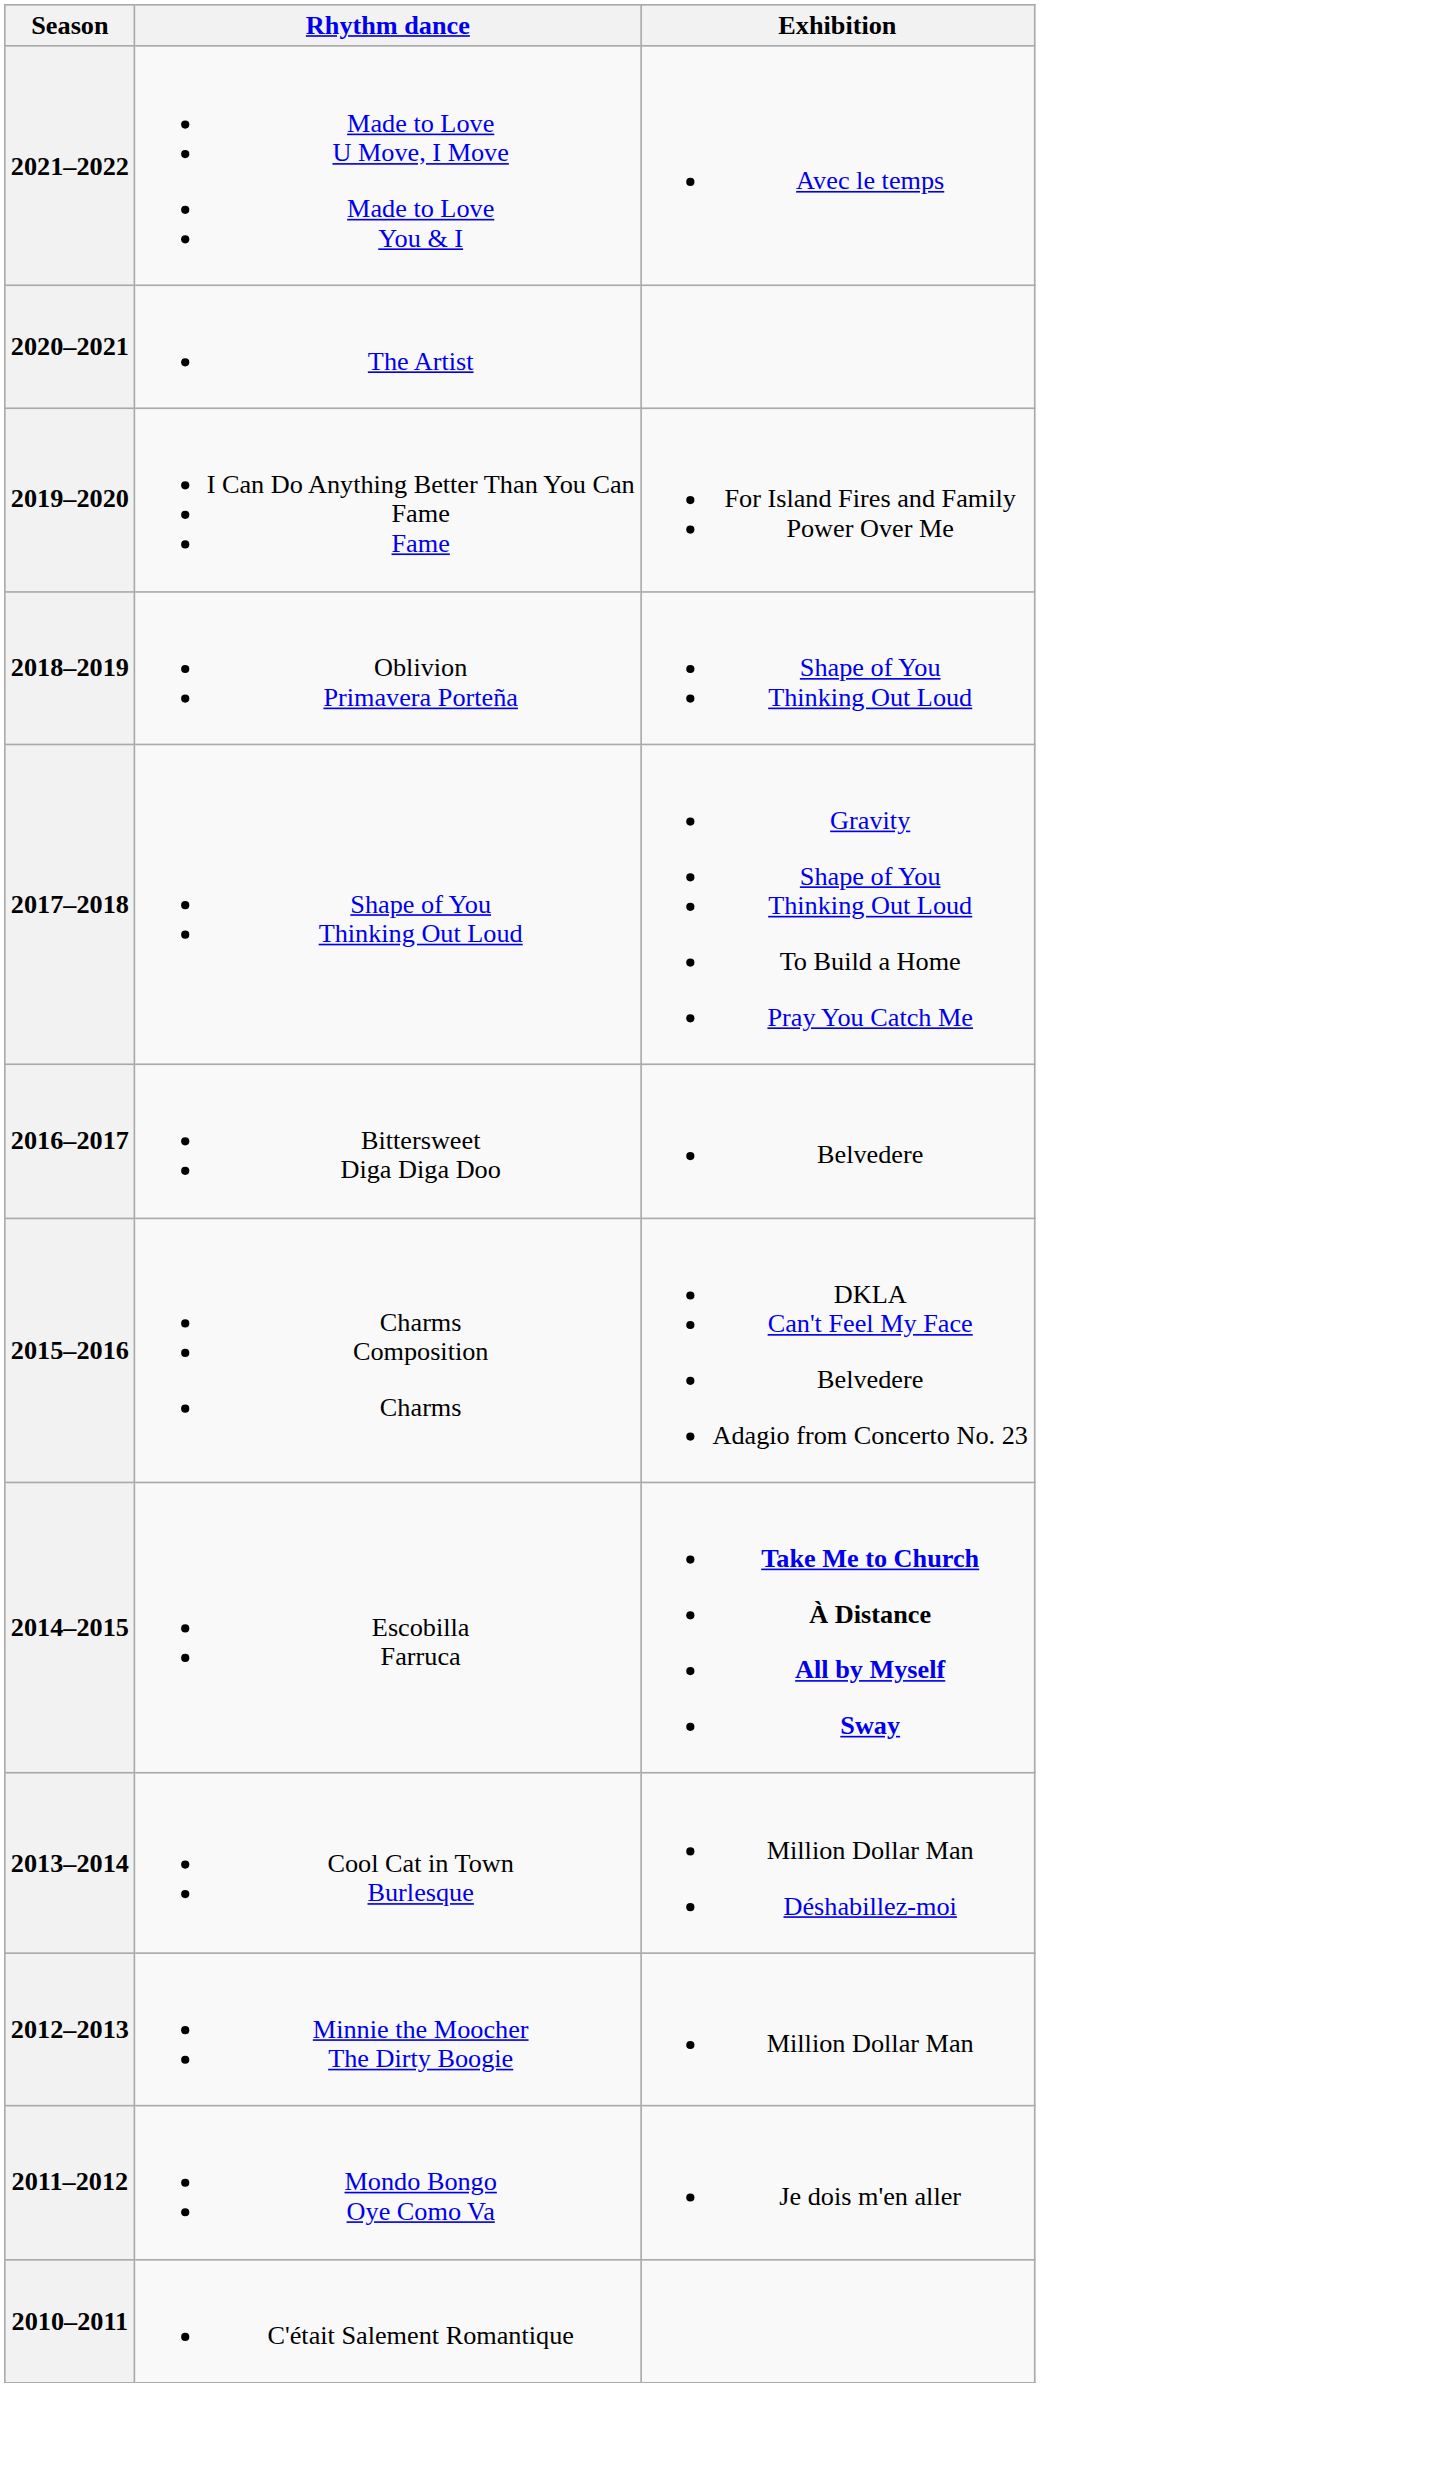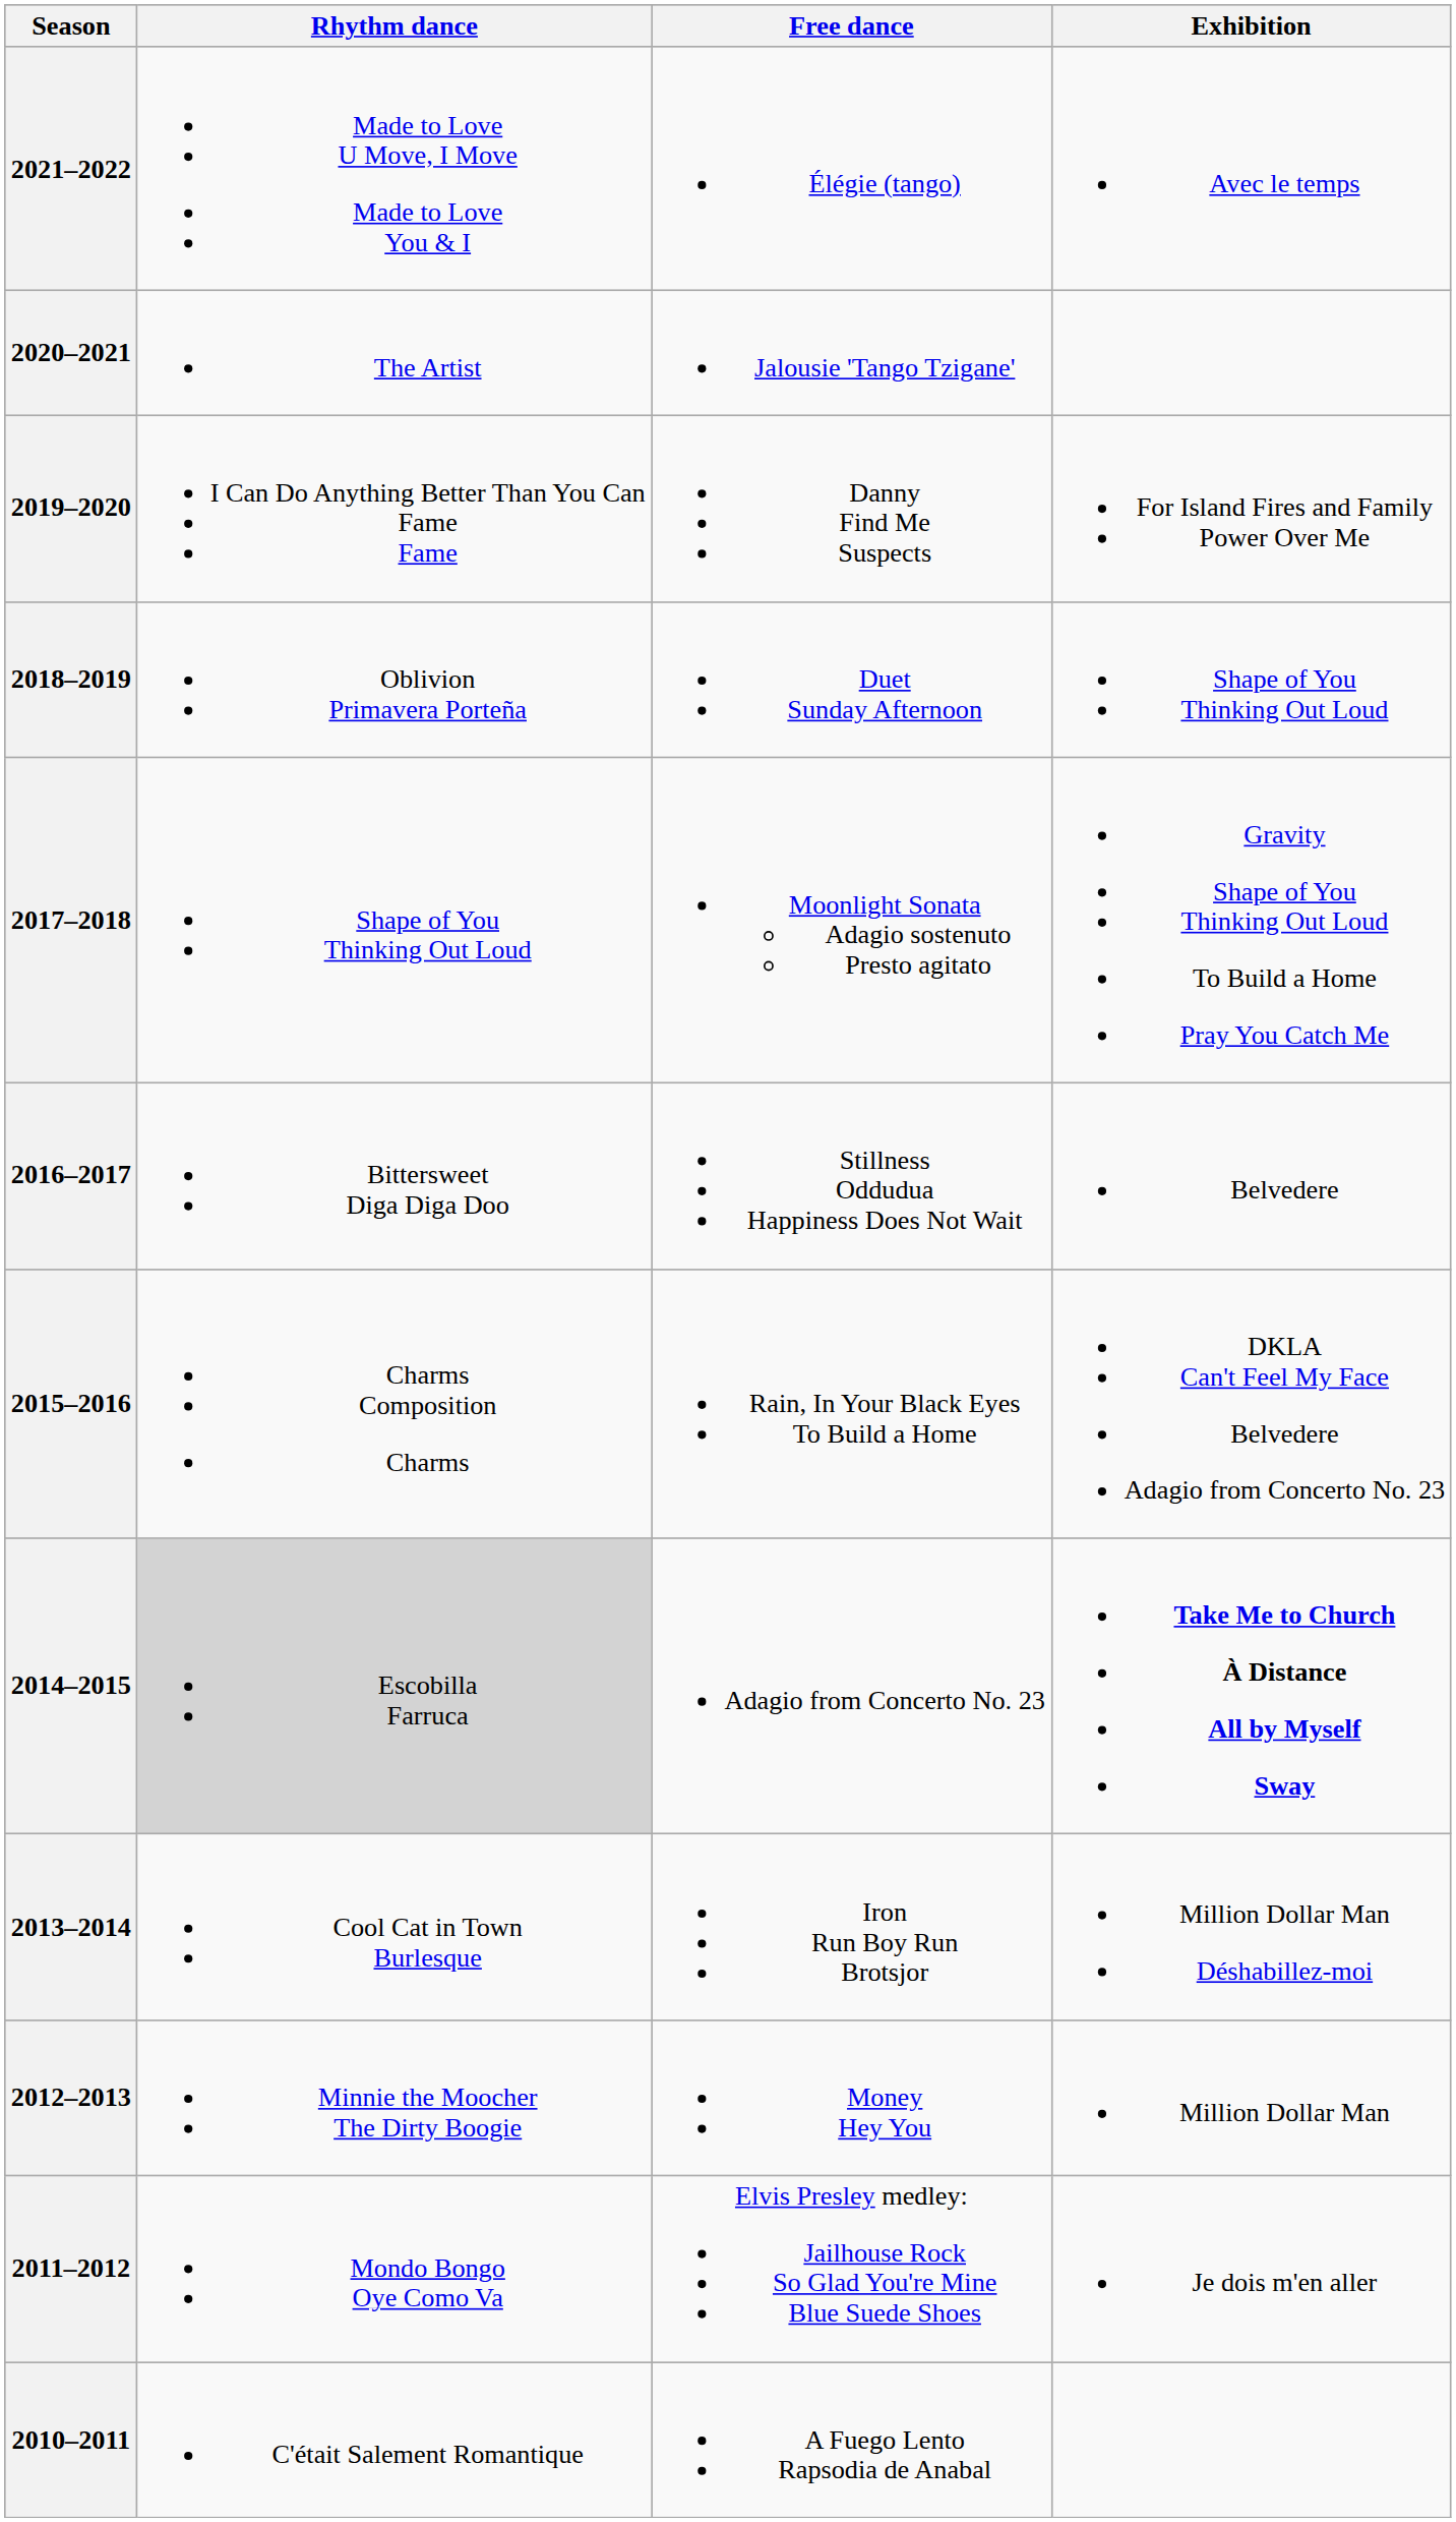 <table class="wikitable" style="text-align:center">
 <tr>
 <th>Season</th>
 <th><a href='#'>Rhythm dance</a></th>
+<th><a href='#'>Free dance</a></th>
 <th>Exhibition</th>
 </tr>
 <tr>
 <th>2021–2022 <br> </th>
 <td><br><ul><li> <a href='#'>Made to Love</a></li><li> <a href='#'>U Move, I Move</a> <br> </li></ul><ul><li> <a href='#'>Made to Love</a></li><li> <a href='#'>You & I</a> <br> </li></ul></td>
+<td><br><ul><li><a href='#'>Élégie (tango)</a> <br> </li></ul></td>
 <td><br><ul><li><a href='#'>Avec le temps</a> <br> </li></ul></td>
 </tr>
 <tr>
 <th>2020–2021 <br> </th>
 <td><br><ul><li><a href='#'>The Artist</a> <br> </li></ul></td>
+<td><br><ul><li><a href='#'>Jalousie 'Tango Tzigane'</a> <br> </li></ul></td>
 <td></td>
 </tr>
 <tr>
 <th>2019–2020 <br></th>
 <td><br><ul><li> I Can Do Anything Better Than You Can <br> </li><li> Fame <br> </li><li> <a href='#'>Fame</a> <br> </li></ul></td>
+<td><br><ul><li>Danny <br> </li><li>Find Me <br> </li><li>Suspects <br> </li></ul></td>
 <td><br><ul><li>For Island Fires and Family <br> </li><li>Power Over Me <br> </li></ul></td>
 </tr>
 <tr>
 <th>2018–2019 <br></th>
 <td><br><ul><li> Oblivion <br></li><li><a href='#'>Primavera Porteña</a> <br></li></ul></td>
+<td><br><ul><li><a href='#'>Duet</a> <br></li><li><a href='#'>Sunday Afternoon</a> <br></li></ul></td>
 <td><br><ul><li><a href='#'>Shape of You</a>  <br></li><li><a href='#'>Thinking Out Loud</a> <br></li></ul></td>
 </tr>
 <tr>
 <th>2017–2018 <br></th>
 <td><br><ul><li><a href='#'>Shape of You</a> <br></li><li><a href='#'>Thinking Out Loud</a> <br></li></ul></td>
+<td><br><ul><li><a href='#'>Moonlight Sonata</a> <br><ul><li>Adagio sostenuto <br> </li><li>Presto agitato</li></ul></li></ul></td>
 <td><br><ul><li><a href='#'>Gravity</a> <br></li></ul><ul><li><a href='#'>Shape of You</a>  <br></li><li><a href='#'>Thinking Out Loud</a> <br></li></ul><ul><li>To Build a Home <br></li></ul><ul><li><a href='#'>Pray You Catch Me</a> <br></li></ul></td>
 </tr>
 <tr>
 <th>2016–2017 <br></th>
 <td><br><ul><li> Bittersweet <br></li><li> Diga Diga Doo <br></li></ul></td>
+<td><br><ul><li>Stillness <br></li><li>Oddudua <br></li><li>Happiness Does Not Wait <br></li></ul></td>
 <td><br><ul><li>Belvedere <br></li></ul></td>
 </tr>
 <tr>
 <th>2015–2016 <br></th>
 <td><br><ul><li> Charms <br></li><li> Composition <br></li></ul><ul><li> Charms <br></li></ul></td>
+<td><br><ul><li>Rain, In Your Black Eyes <br></li><li>To Build a Home <br></li></ul></td>
 <td><br><ul><li>DKLA <br></li><li><a href='#'>Can't Feel My Face</a> <br></li></ul><ul><li>Belvedere <br></li></ul><ul><li>Adagio from Concerto No. 23 <br></li></ul></td>
 </tr>
 <tr>
 <th>2014–2015 <br></th>
-<td><br><ul><li> Escobilla <br></li><li> Farruca <br></li></ul></td>
+<td style="background: lightgrey;"><br><ul><li> Escobilla <br></li><li> Farruca <br></li></ul></td>
+<td><br><ul><li>Adagio from Concerto No. 23 <br></li></ul></td>
 <td><strong><br><ul><li><a href='#'>Take Me to Church</a> <br></li></ul><ul><li>À Distance <br></li></ul><ul><li><a href='#'>All by Myself</a> <br></li></ul><ul><li><a href='#'>Sway</a> <br></li></ul></strong></td>
 </tr>
 <tr>
 <th>2013–2014 <br></th>
 <td><br><ul><li> Cool Cat in Town <br></li><li> <a href='#'>Burlesque</a></li></ul></td>
+<td><br><ul><li>Iron <br></li><li>Run Boy Run <br></li><li>Brotsjor <br></li></ul></td>
 <td><br><ul><li>Million Dollar Man <br></li></ul><ul><li><a href='#'>Déshabillez-moi</a></li></ul></td>
 </tr>
 <tr>
 <th>2012–2013 <br></th>
 <td><br><ul><li> <a href='#'>Minnie the Moocher</a></li><li><a href='#'>The Dirty Boogie</a></li></ul></td>
+<td><br><ul><li><a href='#'>Money</a> <br></li><li><a href='#'>Hey You</a> <br></li></ul></td>
 <td><br><ul><li>Million Dollar Man <br></li></ul></td>
 </tr>
 <tr>
 <th>2011–2012 <br></th>
 <td><br><ul><li> <a href='#'>Mondo Bongo</a> <br></li><li> <a href='#'>Oye Como Va</a> <br></li></ul></td>
+<td><a href='#'>Elvis Presley</a> medley:<br><ul><li><a href='#'>Jailhouse Rock</a></li><li><a href='#'>So Glad You're Mine</a></li><li><a href='#'>Blue Suede Shoes</a></li></ul></td>
 <td><br><ul><li>Je dois m'en aller <br></li></ul></td>
 </tr>
 <tr>
 <th>2010–2011 <br></th>
 <td><br><ul><li> C'était Salement Romantique <br></li></ul></td>
+<td><br><ul><li>A Fuego Lento <br></li><li>Rapsodia de Anabal <br></li></ul></td>
 <td></td>
 </tr>
 </table>
